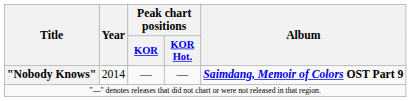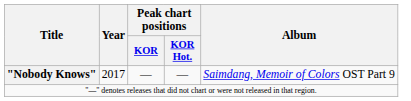 <table class="wikitable plainrowheaders" style="text-align:center;">
 <tr>
 <th scope="col" rowspan="2">Title</th>
 <th scope="col" rowspan="2">Year</th>
 <th scope="col" colspan="2">Peak chart positions</th>
 <th scope="col" rowspan="2">Album</th>
 </tr>
 <tr>
 <th scope="col" style="width:3em;font-size:90%;"><a href='#'>KOR</a><br></th>
 <th scope="col" style="width:3em;font-size:90%;"><a href='#'>KOR<br>Hot.</a><br></th>
 </tr>
 <tr>
 <th scope=row>"Nobody Knows" </th>
-<td rowspan="1">2014</td>
+<td rowspan="1">2017</td>
 <td>—</td>
 <td>—</td>
-<td><strong><em><a href='#'>Saimdang, Memoir of Colors</a></em> OST Part 9</strong></td>
+<td><em><a href='#'>Saimdang, Memoir of Colors</a></em> OST Part 9</td>
 </tr>
 <tr>
 <td colspan="6" style="font-size:8pt">"—" denotes releases that did not chart or were not released in that region.</td>
 </tr>
 </table>
